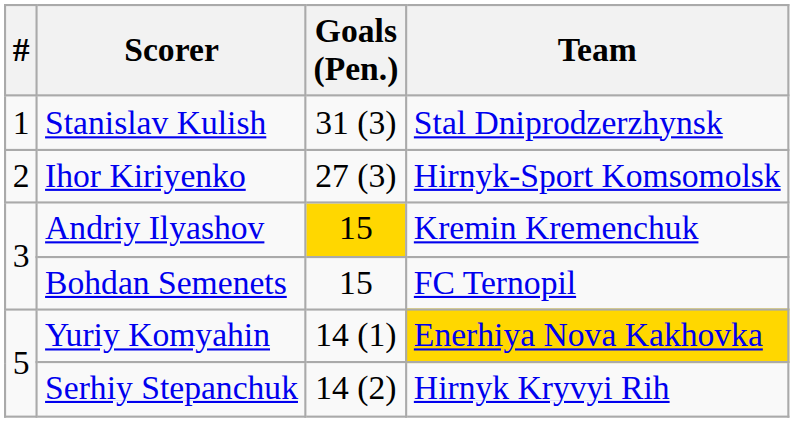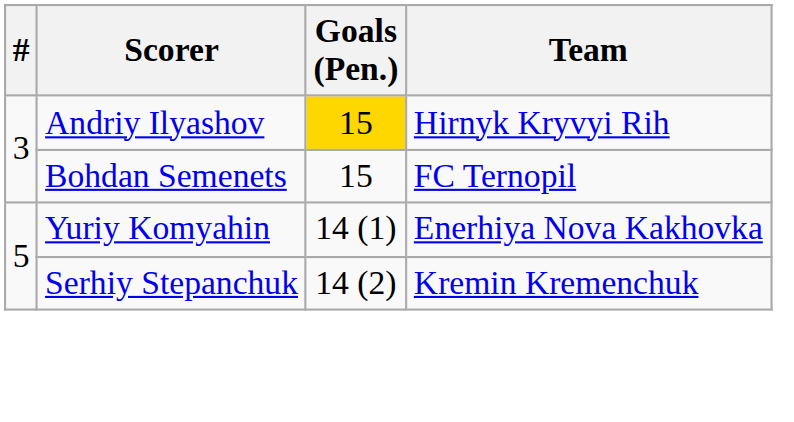 <table class="wikitable">
 <tr>
 <th>#</th>
 <th>Scorer</th>
 <th>Goals<br>(Pen.)</th>
 <th>Team</th>
 </tr>
 <tr>
-<td>1</td>
-<td> <a href='#'>Stanislav Kulish</a></td>
-<td align=center>31 (3)</td>
-<td><a href='#'>Stal Dniprodzerzhynsk</a></td>
-</tr>
-<tr>
-<td>2</td>
-<td> <a href='#'>Ihor Kiriyenko</a></td>
-<td align=center>27 (3)</td>
-<td><a href='#'>Hirnyk-Sport Komsomolsk</a></td>
-</tr>
-<tr>
 <td rowspan=2>3</td>
 <td> <a href='#'>Andriy Ilyashov</a></td>
 <td align=center style="background: gold;">15</td>
-<td><a href='#'>Kremin Kremenchuk</a></td>
+<td><a href='#'>Hirnyk Kryvyi Rih</a></td>
 </tr>
 <tr>
 <td> <a href='#'>Bohdan Semenets</a></td>
 <td align=center>15</td>
 <td><a href='#'>FC Ternopil</a></td>
 </tr>
 <tr>
 <td rowspan=2>5</td>
 <td> <a href='#'>Yuriy Komyahin</a></td>
 <td align=center>14 (1)</td>
-<td style="background: gold;"><a href='#'>Enerhiya Nova Kakhovka</a></td>
+<td><a href='#'>Enerhiya Nova Kakhovka</a></td>
 </tr>
 <tr>
 <td> <a href='#'>Serhiy Stepanchuk</a></td>
 <td align=center>14 (2)</td>
-<td><a href='#'>Hirnyk Kryvyi Rih</a></td>
+<td><a href='#'>Kremin Kremenchuk</a></td>
 </tr>
 </table>
